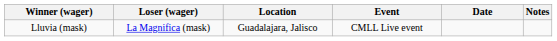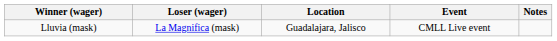 <table class="wikitable sortable" width=100%  style="text-align: center">
 <tr>
 <th width=20% scope="col">Winner (wager)</th>
 <th width=20% scope="col">Loser (wager)</th>
 <th width=20% scope="col">Location</th>
 <th width=20% scope="col">Event</th>
-<th width=15% scope="col">Date</th>
 <th class="unsortable" width=5% scope="col">Notes</th>
 </tr>
 <tr>
 <td>Lluvia (mask)</td>
 <td><a href='#'>La Magnifica</a> (mask)</td>
 <td>Guadalajara, Jalisco</td>
 <td>CMLL Live event</td>
 <td></td>
-<td></td>
 </tr>
 </table>
